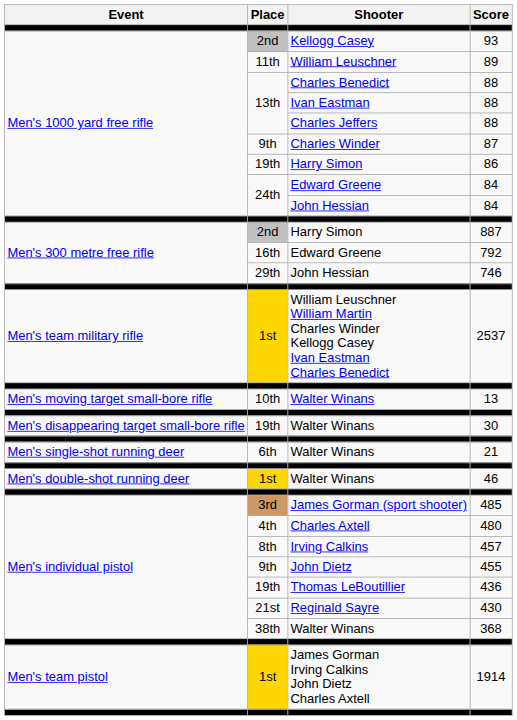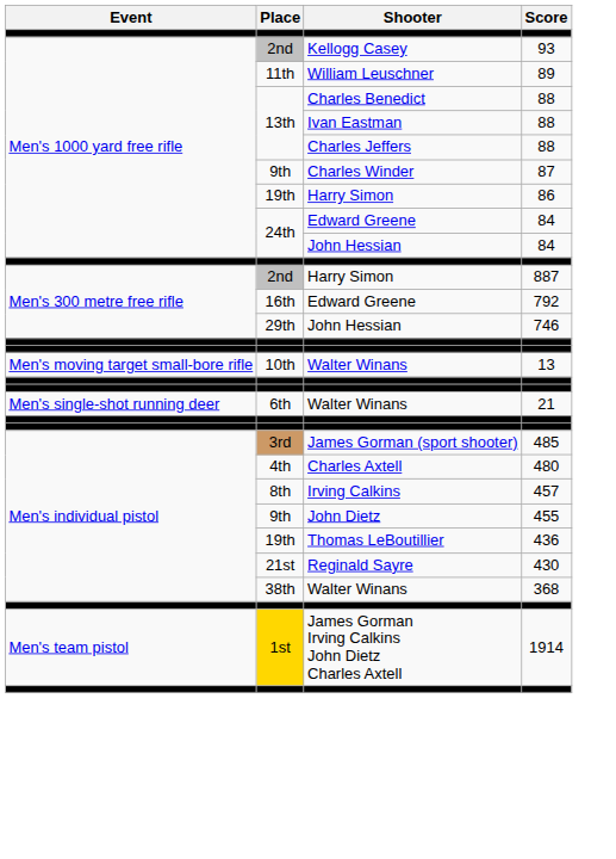 <table class=wikitable>
 <tr>
 <th>Event</th>
 <th>Place</th>
 <th>Shooter</th>
 <th>Score</th>
 </tr>
 <tr bgcolor=black>
 <td></td>
 <td></td>
 <td></td>
 <td></td>
 </tr>
 <tr>
 <td rowspan=9><a href='#'>Men's 1000 yard free rifle</a></td>
 <td bgcolor=silver align=center>2nd</td>
 <td><a href='#'>Kellogg Casey</a></td>
 <td align=center>93</td>
 </tr>
 <tr>
 <td align=center>11th</td>
 <td><a href='#'>William Leuschner</a></td>
 <td align=center>89</td>
 </tr>
 <tr>
 <td rowspan=3 align=center>13th</td>
 <td><a href='#'>Charles Benedict</a></td>
 <td align=center>88</td>
 </tr>
 <tr>
 <td><a href='#'>Ivan Eastman</a></td>
 <td align=center>88</td>
 </tr>
 <tr>
 <td><a href='#'>Charles Jeffers</a></td>
 <td align=center>88</td>
 </tr>
 <tr>
 <td align=center>9th</td>
 <td><a href='#'>Charles Winder</a></td>
 <td align=center>87</td>
 </tr>
 <tr>
 <td align=center>19th</td>
 <td><a href='#'>Harry Simon</a></td>
 <td align=center>86</td>
 </tr>
 <tr>
 <td rowspan=2 align=center>24th</td>
 <td><a href='#'>Edward Greene</a></td>
 <td align=center>84</td>
 </tr>
 <tr>
 <td><a href='#'>John Hessian</a></td>
 <td align=center>84</td>
 </tr>
 <tr bgcolor=black>
 <td></td>
 <td></td>
 <td></td>
 <td></td>
 </tr>
 <tr>
 <td rowspan=3><a href='#'>Men's 300 metre free rifle</a></td>
 <td bgcolor=silver align=center>2nd</td>
 <td>Harry Simon</td>
 <td align=center>887</td>
 </tr>
 <tr>
 <td align=center>16th</td>
 <td>Edward Greene</td>
 <td align=center>792</td>
 </tr>
 <tr>
 <td align=center>29th</td>
 <td>John Hessian</td>
 <td align=center>746</td>
 </tr>
 <tr bgcolor=black>
 <td></td>
 <td></td>
 <td></td>
 <td></td>
 </tr>
-<tr>
-<td><a href='#'>Men's team military rifle</a></td>
-<td bgcolor=gold align=center>1st</td>
-<td>William Leuschner <br> <a href='#'>William Martin</a> <br> Charles Winder <br> Kellogg Casey <br> <a href='#'>Ivan Eastman</a> <br> <a href='#'>Charles Benedict</a></td>
-<td align=center>2537</td>
-</tr>
 <tr bgcolor=black>
 <td></td>
 <td></td>
 <td></td>
 <td></td>
 </tr>
 <tr>
 <td><a href='#'>Men's moving target small-bore rifle</a></td>
 <td align=center>10th</td>
 <td><a href='#'>Walter Winans</a></td>
 <td align=center>13</td>
 </tr>
 <tr bgcolor=black>
 <td></td>
 <td></td>
 <td></td>
 <td></td>
 </tr>
-<tr>
-<td><a href='#'>Men's disappearing target small-bore rifle</a></td>
-<td align=center>19th</td>
-<td>Walter Winans</td>
-<td align=center>30</td>
-</tr>
 <tr bgcolor=black>
 <td></td>
 <td></td>
 <td></td>
 <td></td>
 </tr>
 <tr>
 <td><a href='#'>Men's single-shot running deer</a></td>
 <td align=center>6th</td>
 <td>Walter Winans</td>
 <td align=center>21</td>
 </tr>
 <tr bgcolor=black>
 <td></td>
 <td></td>
 <td></td>
 <td></td>
-</tr>
-<tr>
-<td><a href='#'>Men's double-shot running deer</a></td>
-<td bgcolor=gold align=center>1st</td>
-<td>Walter Winans</td>
-<td align=center>46</td>
 </tr>
 <tr bgcolor=black>
 <td></td>
 <td></td>
 <td></td>
 <td></td>
 </tr>
 <tr>
 <td rowspan=7><a href='#'>Men's individual pistol</a></td>
 <td bgcolor=cc9966 align=center>3rd</td>
 <td><a href='#'>James Gorman (sport shooter)</a></td>
 <td align=center>485</td>
 </tr>
 <tr>
 <td align=center>4th</td>
 <td><a href='#'>Charles Axtell</a></td>
 <td align=center>480</td>
 </tr>
 <tr>
 <td align=center>8th</td>
 <td><a href='#'>Irving Calkins</a></td>
 <td align=center>457</td>
 </tr>
 <tr>
 <td align=center>9th</td>
 <td><a href='#'>John Dietz</a></td>
 <td align=center>455</td>
 </tr>
 <tr>
 <td align=center>19th</td>
 <td><a href='#'>Thomas LeBoutillier</a></td>
 <td align=center>436</td>
 </tr>
 <tr>
 <td align=center>21st</td>
 <td><a href='#'>Reginald Sayre</a></td>
 <td align=center>430</td>
 </tr>
 <tr>
 <td align=center>38th</td>
 <td>Walter Winans</td>
 <td align=center>368</td>
 </tr>
 <tr bgcolor=black>
 <td></td>
 <td></td>
 <td></td>
 <td></td>
 </tr>
 <tr>
 <td><a href='#'>Men's team pistol</a></td>
 <td bgcolor=gold align=center>1st</td>
 <td>James Gorman <br> Irving Calkins <br> John Dietz <br> Charles Axtell</td>
 <td align=center>1914</td>
 </tr>
 <tr bgcolor=black>
 <td></td>
 <td></td>
 <td></td>
 <td></td>
 </tr>
 </table>
